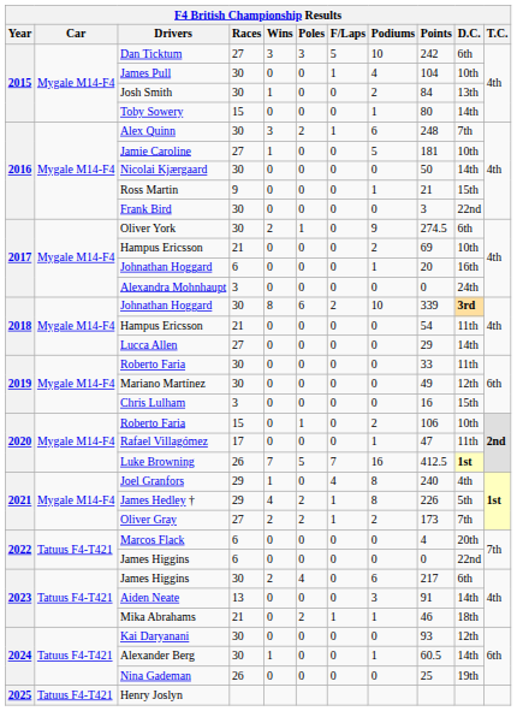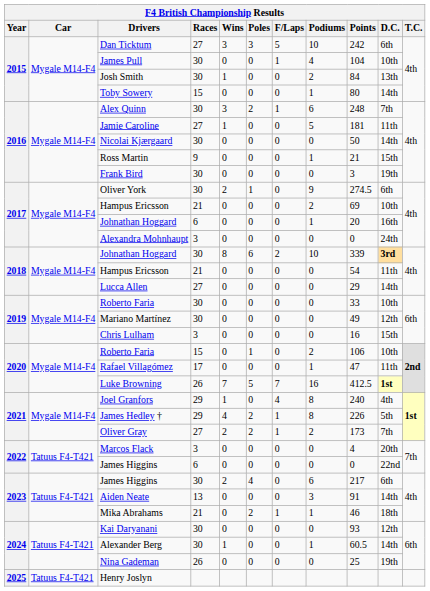 <table class="wikitable" style="font-size:85%">
 <tr>
 <th colspan=11><a href='#'>F4 British Championship</a> Results</th>
 </tr>
 <tr>
 <th>Year</th>
 <th>Car</th>
 <th>Drivers</th>
 <th>Races</th>
 <th>Wins</th>
 <th>Poles</th>
 <th>F/Laps</th>
 <th>Podiums</th>
 <th>Points</th>
 <th>D.C.</th>
 <th>T.C.</th>
 </tr>
 <tr>
 <th rowspan=4><a href='#'>2015</a></th>
 <td rowspan=4><a href='#'>Mygale M14-F4</a></td>
 <td> <a href='#'>Dan Ticktum</a></td>
 <td>27</td>
 <td>3</td>
 <td>3</td>
 <td>5</td>
 <td>10</td>
 <td>242</td>
 <td>6th</td>
 <td rowspan=4>4th</td>
 </tr>
 <tr>
 <td> <a href='#'>James Pull</a></td>
 <td>30</td>
 <td>0</td>
 <td>0</td>
 <td>1</td>
 <td>4</td>
 <td>104</td>
 <td>10th</td>
 </tr>
 <tr>
 <td> Josh Smith</td>
 <td>30</td>
 <td>1</td>
 <td>0</td>
 <td>0</td>
 <td>2</td>
 <td>84</td>
 <td>13th</td>
 </tr>
 <tr>
 <td> <a href='#'>Toby Sowery</a></td>
 <td>15</td>
 <td>0</td>
 <td>0</td>
 <td>0</td>
 <td>1</td>
 <td>80</td>
 <td>14th</td>
 </tr>
 <tr>
 <th rowspan=5><a href='#'>2016</a></th>
 <td rowspan=5><a href='#'>Mygale M14-F4</a></td>
 <td> <a href='#'>Alex Quinn</a></td>
 <td>30</td>
 <td>3</td>
 <td>2</td>
 <td>1</td>
 <td>6</td>
 <td>248</td>
 <td>7th</td>
 <td rowspan=5>4th</td>
 </tr>
 <tr>
 <td> <a href='#'>Jamie Caroline</a></td>
 <td>27</td>
 <td>1</td>
 <td>0</td>
 <td>0</td>
 <td>5</td>
 <td>181</td>
-<td>10th</td>
+<td>11th</td>
 </tr>
 <tr>
 <td> <a href='#'>Nicolai Kjærgaard</a></td>
 <td>30</td>
 <td>0</td>
 <td>0</td>
 <td>0</td>
 <td>0</td>
 <td>50</td>
 <td>14th</td>
 </tr>
 <tr>
 <td> Ross Martin</td>
 <td>9</td>
 <td>0</td>
 <td>0</td>
 <td>0</td>
 <td>1</td>
 <td>21</td>
 <td>15th</td>
 </tr>
 <tr>
 <td> <a href='#'>Frank Bird</a></td>
 <td>30</td>
 <td>0</td>
 <td>0</td>
 <td>0</td>
 <td>0</td>
 <td>3</td>
-<td>22nd</td>
+<td>19th</td>
 </tr>
 <tr>
 <th rowspan=4><a href='#'>2017</a></th>
 <td rowspan=4><a href='#'>Mygale M14-F4</a></td>
 <td> Oliver York</td>
 <td>30</td>
 <td>2</td>
 <td>1</td>
 <td>0</td>
 <td>9</td>
 <td>274.5</td>
 <td>6th</td>
 <td rowspan=4>4th</td>
 </tr>
 <tr>
 <td> Hampus Ericsson</td>
 <td>21</td>
 <td>0</td>
 <td>0</td>
 <td>0</td>
 <td>2</td>
 <td>69</td>
 <td>10th</td>
 </tr>
 <tr>
 <td> <a href='#'>Johnathan Hoggard</a></td>
 <td>6</td>
 <td>0</td>
 <td>0</td>
 <td>0</td>
 <td>1</td>
 <td>20</td>
 <td>16th</td>
 </tr>
 <tr>
 <td> <a href='#'>Alexandra Mohnhaupt</a></td>
 <td>3</td>
 <td>0</td>
 <td>0</td>
 <td>0</td>
 <td>0</td>
 <td>0</td>
 <td>24th</td>
 </tr>
 <tr>
 <th rowspan=3><a href='#'>2018</a></th>
 <td rowspan=3><a href='#'>Mygale M14-F4</a></td>
 <td> <a href='#'>Johnathan Hoggard</a></td>
 <td>30</td>
 <td>8</td>
 <td>6</td>
 <td>2</td>
 <td>10</td>
 <td>339</td>
 <td style="background:#FFDF9F;"><strong>3rd</strong></td>
 <td rowspan=3>4th</td>
 </tr>
 <tr>
 <td> Hampus Ericsson</td>
 <td>21</td>
 <td>0</td>
 <td>0</td>
 <td>0</td>
 <td>0</td>
 <td>54</td>
 <td>11th</td>
 </tr>
 <tr>
 <td> <a href='#'>Lucca Allen</a></td>
 <td>27</td>
 <td>0</td>
 <td>0</td>
 <td>0</td>
 <td>0</td>
 <td>29</td>
 <td>14th</td>
 </tr>
 <tr>
 <th rowspan=3><a href='#'>2019</a></th>
 <td rowspan=3><a href='#'>Mygale M14-F4</a></td>
 <td> <a href='#'>Roberto Faria</a></td>
 <td>30</td>
 <td>0</td>
 <td>0</td>
 <td>0</td>
 <td>0</td>
 <td>33</td>
-<td>11th</td>
+<td>10th</td>
 <td rowspan=3>6th</td>
 </tr>
 <tr>
 <td> Mariano Martínez</td>
 <td>30</td>
 <td>0</td>
 <td>0</td>
 <td>0</td>
 <td>0</td>
 <td>49</td>
 <td>12th</td>
 </tr>
 <tr>
 <td> <a href='#'>Chris Lulham</a></td>
 <td>3</td>
 <td>0</td>
 <td>0</td>
 <td>0</td>
 <td>0</td>
 <td>16</td>
 <td>15th</td>
 </tr>
 <tr>
 <th rowspan=3><a href='#'>2020</a></th>
 <td rowspan=3><a href='#'>Mygale M14-F4</a></td>
 <td> <a href='#'>Roberto Faria</a></td>
 <td>15</td>
 <td>0</td>
 <td>1</td>
 <td>0</td>
 <td>2</td>
 <td>106</td>
 <td>10th</td>
 <td rowspan=3 style="background:#DFDFDF;"><strong>2nd</strong></td>
 </tr>
 <tr>
 <td> <a href='#'>Rafael Villagómez</a></td>
 <td>17</td>
 <td>0</td>
 <td>0</td>
 <td>0</td>
 <td>1</td>
 <td>47</td>
 <td>11th</td>
 </tr>
 <tr>
 <td> <a href='#'>Luke Browning</a></td>
 <td>26</td>
 <td>7</td>
 <td>5</td>
 <td>7</td>
 <td>16</td>
 <td>412.5</td>
 <td style="background:#FFFFBF;"><strong>1st</strong></td>
 </tr>
 <tr>
 <th rowspan="3"><a href='#'>2021</a></th>
 <td rowspan="3"><a href='#'>Mygale M14-F4</a></td>
 <td> <a href='#'>Joel Granfors</a></td>
 <td>29</td>
 <td>1</td>
 <td>0</td>
 <td>4</td>
 <td>8</td>
 <td>240</td>
 <td>4th</td>
 <td rowspan="3" style="background:#FFFFBF;"><strong>1st</strong></td>
 </tr>
 <tr>
 <td> <a href='#'>James Hedley</a> †</td>
 <td>29</td>
 <td>4</td>
 <td>2</td>
 <td>1</td>
 <td>8</td>
 <td>226</td>
 <td>5th</td>
 </tr>
 <tr>
 <td> <a href='#'>Oliver Gray</a></td>
 <td>27</td>
 <td>2</td>
 <td>2</td>
 <td>1</td>
 <td>2</td>
 <td>173</td>
 <td>7th</td>
 </tr>
 <tr>
 <th rowspan="2"><a href='#'>2022</a></th>
 <td rowspan="2"><a href='#'>Tatuus F4-T421</a></td>
 <td> <a href='#'>Marcos Flack</a></td>
-<td>6</td>
+<td>3</td>
 <td>0</td>
 <td>0</td>
 <td>0</td>
 <td>0</td>
 <td>4</td>
 <td>20th</td>
 <td rowspan="2">7th</td>
 </tr>
 <tr>
 <td> James Higgins</td>
 <td>6</td>
 <td>0</td>
 <td>0</td>
 <td>0</td>
 <td>0</td>
 <td>0</td>
 <td>22nd</td>
 </tr>
 <tr>
 <th rowspan="3"><a href='#'>2023</a></th>
 <td rowspan="3"><a href='#'>Tatuus F4-T421</a></td>
 <td> James Higgins</td>
 <td>30</td>
 <td>2</td>
 <td>4</td>
 <td>0</td>
 <td>6</td>
 <td>217</td>
 <td>6th</td>
 <td rowspan="3">4th</td>
 </tr>
 <tr>
 <td> <a href='#'>Aiden Neate</a></td>
 <td>13</td>
 <td>0</td>
 <td>0</td>
 <td>0</td>
 <td>3</td>
 <td>91</td>
 <td>14th</td>
 </tr>
 <tr>
 <td> Mika Abrahams</td>
 <td>21</td>
 <td>0</td>
 <td>2</td>
 <td>1</td>
 <td>1</td>
 <td>46</td>
 <td>18th</td>
 </tr>
 <tr>
 <th rowspan="3"><a href='#'>2024</a></th>
 <td rowspan="3"><a href='#'>Tatuus F4-T421</a></td>
 <td> <a href='#'>Kai Daryanani</a></td>
 <td>30</td>
 <td>0</td>
 <td>0</td>
 <td>0</td>
 <td>0</td>
 <td>93</td>
 <td>12th</td>
 <td rowspan="3">6th</td>
 </tr>
 <tr>
 <td> Alexander Berg</td>
 <td>30</td>
 <td>1</td>
 <td>0</td>
 <td>0</td>
 <td>1</td>
 <td>60.5</td>
 <td>14th</td>
 </tr>
 <tr>
 <td> <a href='#'>Nina Gademan</a></td>
 <td>26</td>
 <td>0</td>
 <td>0</td>
 <td>0</td>
 <td>0</td>
 <td>25</td>
 <td>19th</td>
 </tr>
 <tr>
 <th><a href='#'>2025</a></th>
 <td><a href='#'>Tatuus F4-T421</a></td>
 <td> Henry Joslyn</td>
 <td></td>
 <td></td>
 <td></td>
 <td></td>
 <td></td>
 <td></td>
 <td></td>
 <td></td>
 </tr>
 </table>
